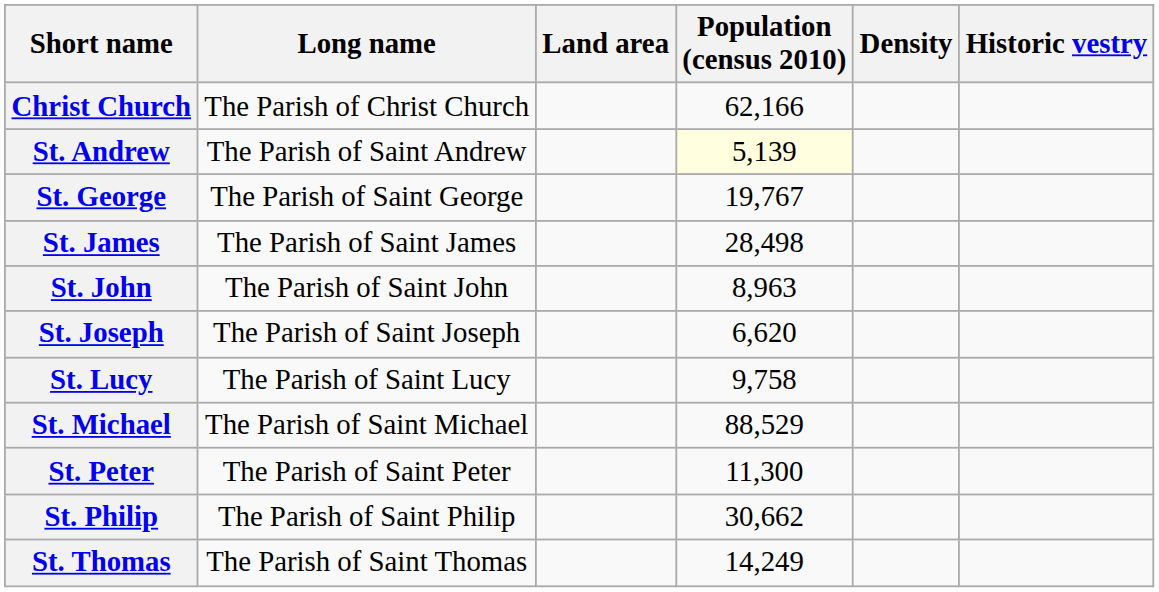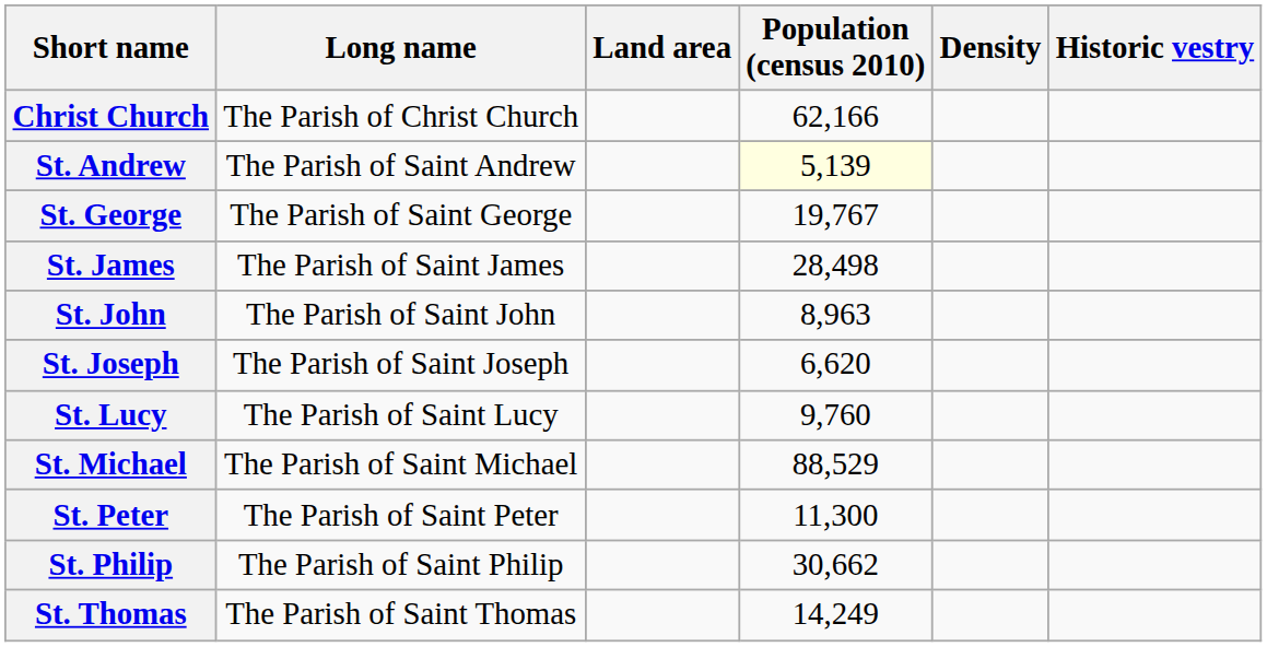 <table class="wikitable sortable" style="text-align:center;">
 <tr>
 <th scope="col">Short name</th>
 <th scope="col">Long name</th>
 <th scope="col">Land area</th>
 <th scope="col">Population<br>(census 2010)</th>
 <th scope="col">Density</th>
 <th scope="col">Historic <a href='#'>vestry</a></th>
 </tr>
 <tr>
 <th scope="row"><a href='#'>Christ Church</a></th>
 <td>The Parish of Christ Church</td>
 <td></td>
 <td>62,166</td>
 <td></td>
 <td></td>
 </tr>
 <tr>
 <th scope="row"><a href='#'>St. Andrew</a></th>
 <td>The Parish of Saint Andrew</td>
 <td></td>
 <td style="background: lightyellow;">5,139</td>
 <td></td>
 <td></td>
 </tr>
 <tr>
 <th scope="row"><a href='#'>St. George</a></th>
 <td>The Parish of Saint George</td>
 <td></td>
 <td>19,767</td>
 <td></td>
 <td></td>
 </tr>
 <tr>
 <th scope="row"><a href='#'>St. James</a></th>
 <td>The Parish of Saint James</td>
 <td></td>
 <td>28,498</td>
 <td></td>
 <td></td>
 </tr>
 <tr>
 <th scope="row"><a href='#'>St. John</a></th>
 <td>The Parish of Saint John</td>
 <td></td>
 <td>8,963</td>
 <td></td>
 <td></td>
 </tr>
 <tr>
 <th scope="row"><a href='#'>St. Joseph</a></th>
 <td>The Parish of Saint Joseph</td>
 <td></td>
 <td>6,620</td>
 <td></td>
 <td></td>
 </tr>
 <tr>
 <th scope="row"><a href='#'>St. Lucy</a></th>
 <td>The Parish of Saint Lucy</td>
 <td></td>
-<td>9,758</td>
+<td>9,760</td>
 <td></td>
 <td></td>
 </tr>
 <tr>
 <th scope="row"><a href='#'>St. Michael</a></th>
 <td>The Parish of Saint Michael</td>
 <td></td>
 <td>88,529</td>
 <td></td>
 <td></td>
 </tr>
 <tr>
 <th scope="row"><a href='#'>St. Peter</a></th>
 <td>The Parish of Saint Peter</td>
 <td></td>
 <td>11,300</td>
 <td></td>
 <td></td>
 </tr>
 <tr>
 <th scope="row"><a href='#'>St. Philip</a></th>
 <td>The Parish of Saint Philip</td>
 <td></td>
 <td>30,662</td>
 <td></td>
 <td></td>
 </tr>
 <tr>
 <th scope="row"><a href='#'>St. Thomas</a></th>
 <td>The Parish of Saint Thomas</td>
 <td></td>
 <td>14,249</td>
 <td></td>
 <td></td>
 </tr>
 </table>
